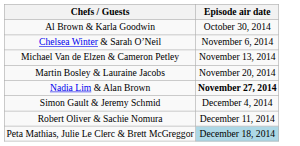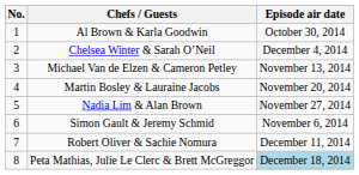 <table class="wikitable">
 <tr>
+<th colspan="1">No.</th>
 <th>Chefs / Guests</th>
 <th>Episode air date</th>
 </tr>
 <tr>
+<td align="center">1</td>
 <td align="center">Al Brown & Karla Goodwin</td>
 <td align="center">October 30, 2014</td>
 </tr>
 <tr>
+<td align="center">2</td>
 <td align="center"><a href='#'>Chelsea Winter</a> & Sarah O’Neil</td>
-<td align="center">November 6, 2014</td>
+<td align="center">December 4, 2014</td>
 </tr>
 <tr>
+<td align="center">3</td>
 <td align="center">Michael Van de Elzen & Cameron Petley</td>
 <td align="center">November 13, 2014</td>
 </tr>
 <tr>
+<td align="center">4</td>
 <td align="center">Martin Bosley & Lauraine Jacobs</td>
 <td align="center">November 20, 2014</td>
 </tr>
 <tr>
+<td align="center">5</td>
 <td align="center"><a href='#'>Nadia Lim</a> & Alan Brown</td>
-<td align="center"><strong>November 27, 2014</strong></td>
+<td align="center">November 27, 2014</td>
 </tr>
 <tr>
+<td align="center">6</td>
 <td align="center">Simon Gault & Jeremy Schmid</td>
-<td align="center">December 4, 2014</td>
+<td align="center">November 6, 2014</td>
 </tr>
 <tr>
+<td align="center">7</td>
 <td align="center">Robert Oliver & Sachie Nomura</td>
 <td align="center">December 11, 2014</td>
 </tr>
 <tr>
+<td align="center">8</td>
 <td align="center">Peta Mathias, Julie Le Clerc & Brett McGreggor</td>
 <td align="center" style="background: lightblue;">December 18, 2014</td>
 </tr>
 </table>
